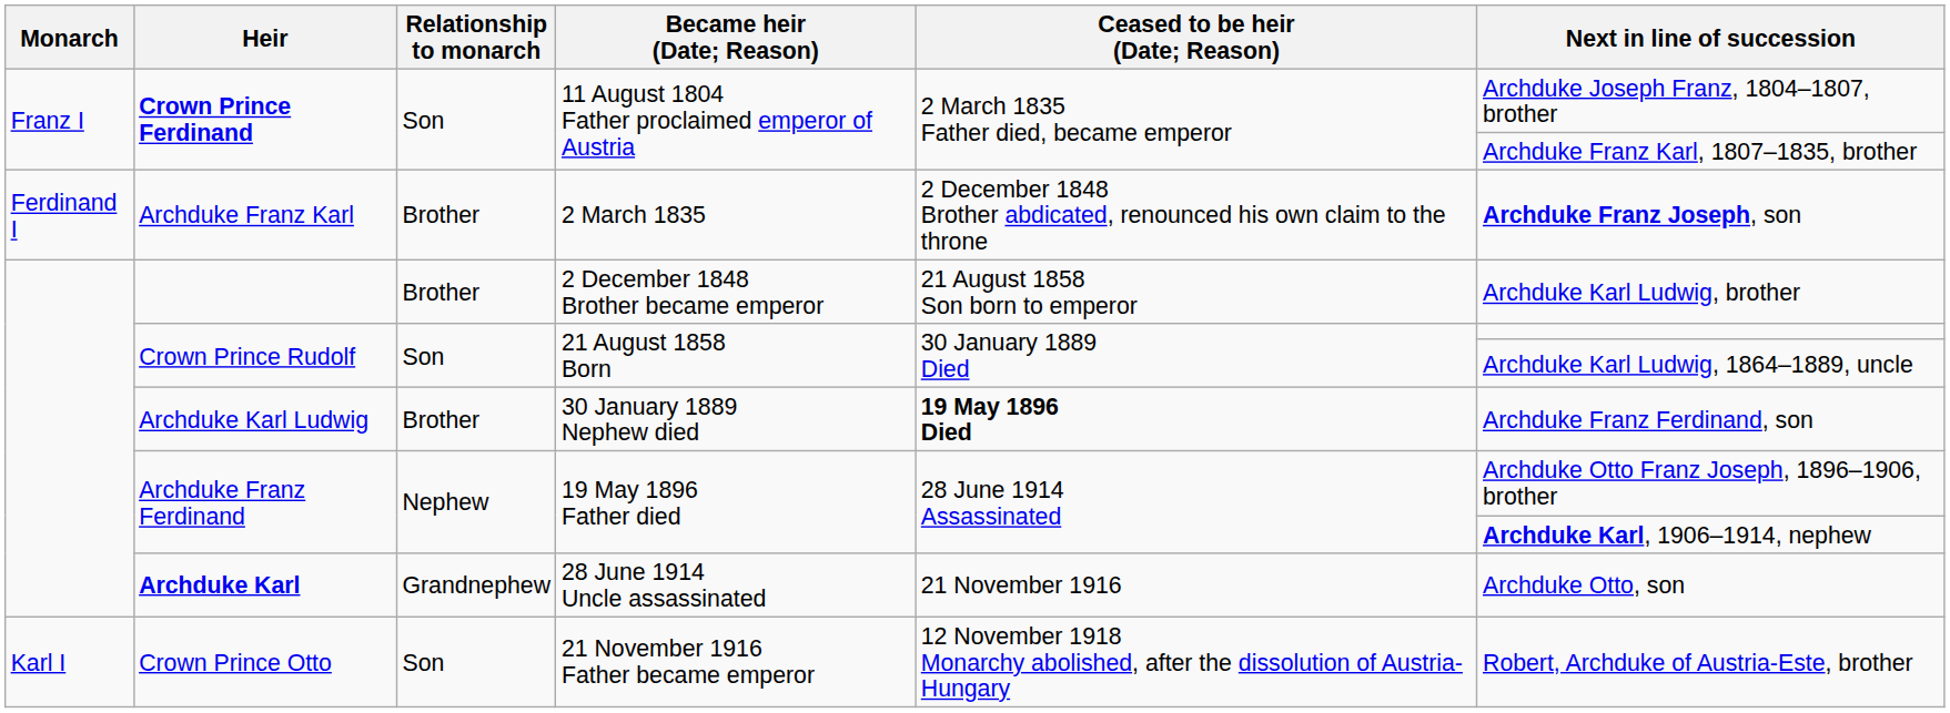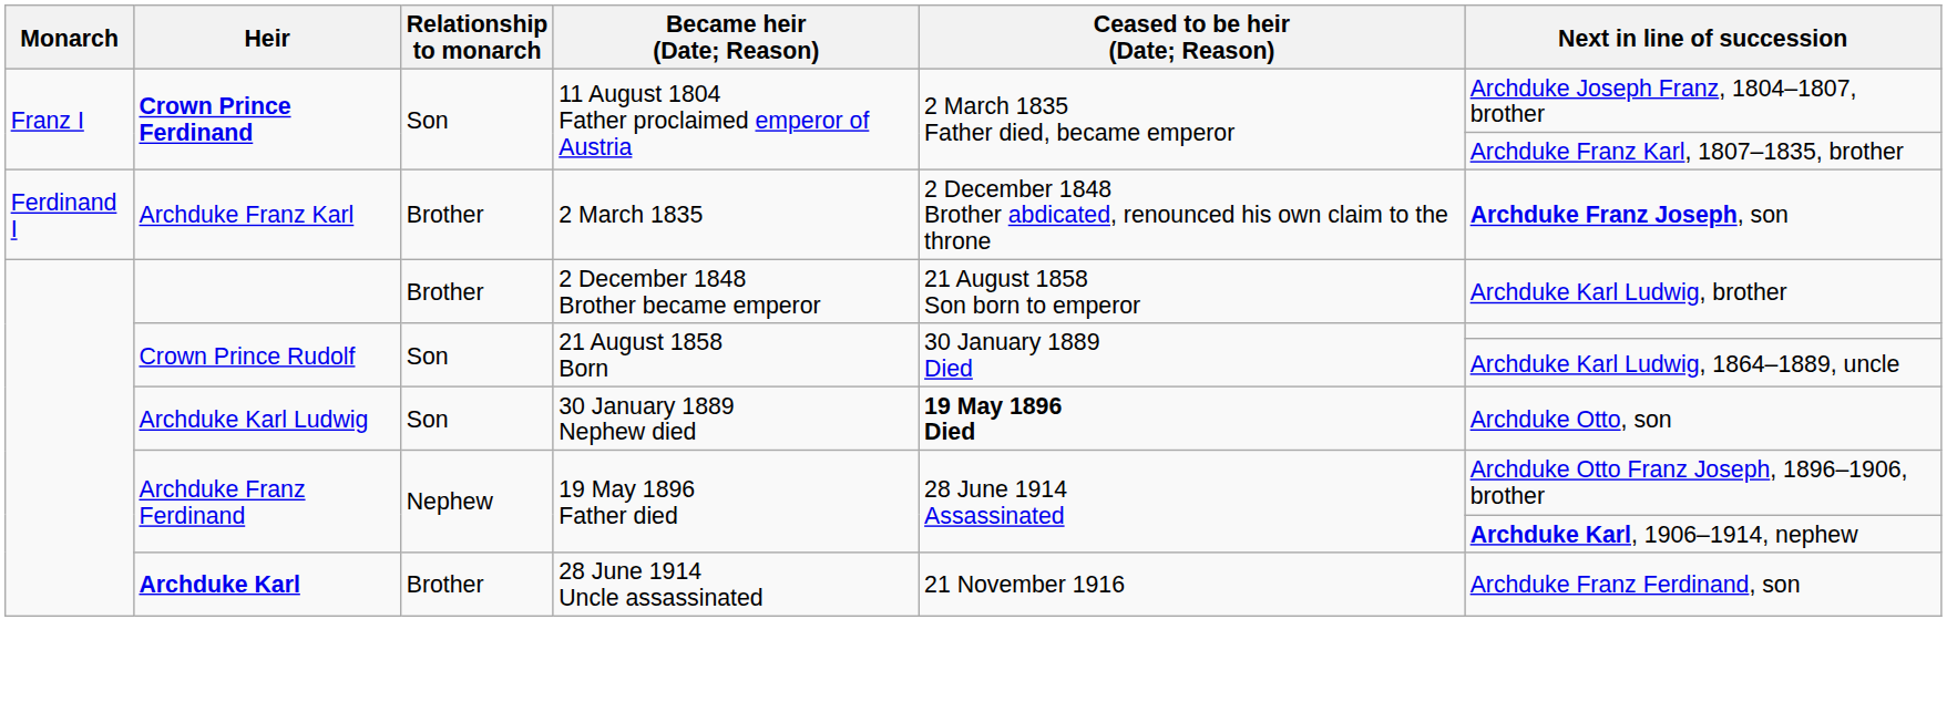 <table class="wikitable" style="font-size:95%">
 <tr>
 <th>Monarch</th>
 <th>Heir</th>
 <th>Relationship<br>to monarch</th>
 <th>Became heir<br>(Date; Reason)</th>
 <th>Ceased to be heir<br>(Date; Reason)</th>
 <th>Next in line of succession</th>
 </tr>
 <tr>
 <td rowspan="2"><a href='#'>Franz I</a></td>
 <td rowspan="2"><strong><a href='#'>Crown Prince Ferdinand</a></strong></td>
 <td rowspan="2">Son</td>
 <td rowspan="2">11 August 1804<br>Father proclaimed <a href='#'>emperor of Austria</a></td>
 <td rowspan="2">2 March 1835<br>Father died, became emperor</td>
 <td><a href='#'>Archduke Joseph Franz</a>, 1804–1807, brother</td>
 </tr>
 <tr>
 <td><a href='#'>Archduke Franz Karl</a>, 1807–1835, brother</td>
 </tr>
 <tr>
 <td><a href='#'>Ferdinand I</a></td>
 <td><a href='#'>Archduke Franz Karl</a></td>
 <td>Brother</td>
 <td>2 March 1835<br></td>
 <td>2 December 1848<br>Brother <a href='#'>abdicated</a>, renounced his own claim to the throne</td>
 <td><strong><a href='#'>Archduke Franz Joseph</a></strong>, son</td>
 </tr>
 <tr>
 <td rowspan="7"></td>
 <td></td>
 <td>Brother</td>
 <td>2 December 1848<br>Brother became emperor</td>
 <td>21 August 1858<br>Son born to emperor</td>
 <td><a href='#'>Archduke Karl Ludwig</a>, brother</td>
 </tr>
 <tr>
 <td rowspan="2"><a href='#'>Crown Prince Rudolf</a></td>
 <td rowspan="2">Son</td>
 <td rowspan="2">21 August 1858<br>Born</td>
 <td rowspan="2">30 January 1889<br><a href='#'>Died</a></td>
 <td></td>
 </tr>
 <tr>
 <td><a href='#'>Archduke Karl Ludwig</a>, 1864–1889, uncle</td>
 </tr>
 <tr>
 <td><a href='#'>Archduke Karl Ludwig</a></td>
-<td>Brother</td>
+<td>Son</td>
 <td>30 January 1889<br>Nephew died</td>
 <td><strong>19 May 1896<br>Died</strong></td>
-<td><a href='#'>Archduke Franz Ferdinand</a>, son</td>
+<td><a href='#'>Archduke Otto</a>, son</td>
 </tr>
 <tr>
 <td rowspan="2"><a href='#'>Archduke Franz Ferdinand</a></td>
 <td rowspan="2">Nephew</td>
 <td rowspan="2">19 May 1896<br>Father died</td>
 <td rowspan="2">28 June 1914<br><a href='#'>Assassinated</a></td>
 <td><a href='#'>Archduke Otto Franz Joseph</a>, 1896–1906, brother</td>
 </tr>
 <tr>
 <td><strong><a href='#'>Archduke Karl</a></strong>, 1906–1914, nephew</td>
 </tr>
 <tr>
 <td><strong><a href='#'>Archduke Karl</a></strong></td>
-<td>Grandnephew</td>
+<td>Brother</td>
 <td>28 June 1914<br>Uncle assassinated</td>
 <td>21 November 1916<br></td>
-<td><a href='#'>Archduke Otto</a>, son</td>
-</tr>
-<tr>
-<td><a href='#'>Karl I</a></td>
-<td><a href='#'>Crown Prince Otto</a></td>
-<td>Son</td>
-<td>21 November 1916<br>Father became emperor</td>
-<td>12 November 1918<br><a href='#'>Monarchy abolished</a>, after the <a href='#'>dissolution of Austria-Hungary</a></td>
-<td><a href='#'>Robert, Archduke of Austria-Este</a>, brother</td>
+<td><a href='#'>Archduke Franz Ferdinand</a>, son</td>
 </tr>
 </table>
